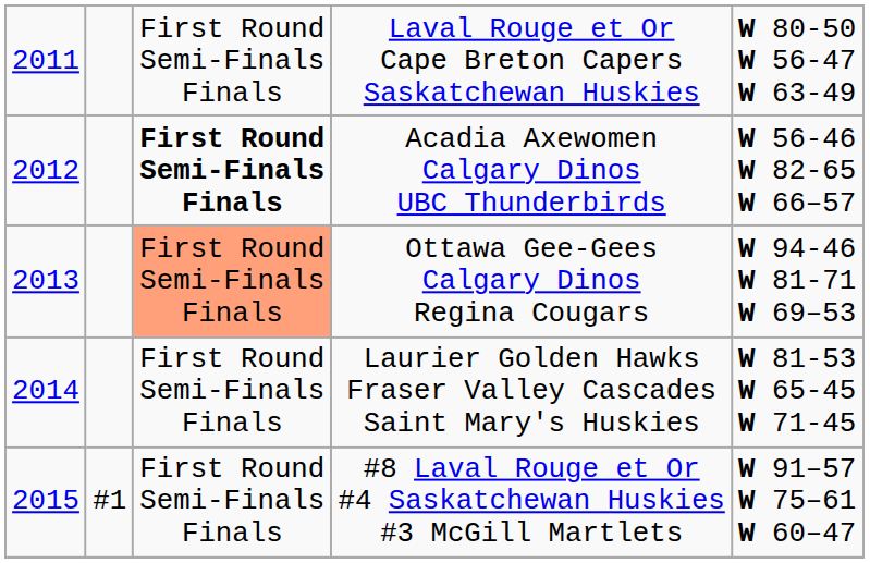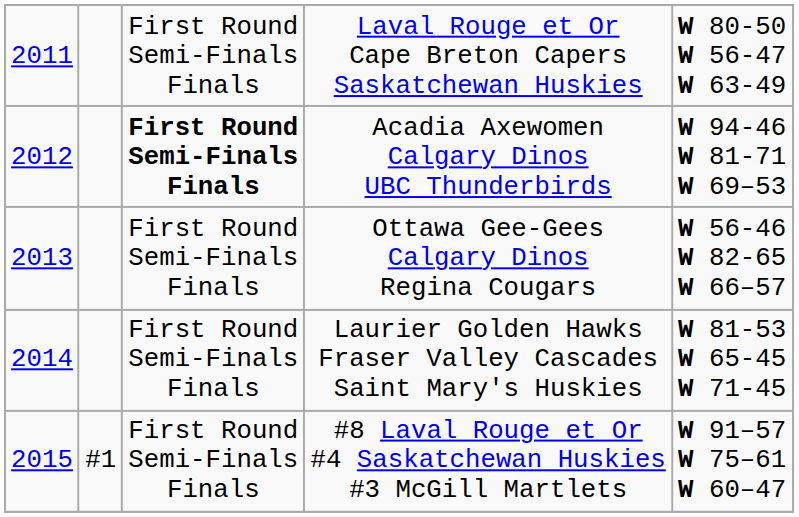 <table class="wikitable" style="text-align:center">
 <tr>
 </tr>
 <tr>
 <td rowspan=1><a href='#'>2011</a></td>
 <td></td>
 <td>First Round<br>Semi-Finals<br>Finals</td>
 <td><a href='#'>Laval Rouge et Or</a><br>Cape Breton Capers<br><a href='#'>Saskatchewan Huskies</a></td>
 <td><strong>W</strong> 80-50<br><strong>W</strong> 56-47<br><strong>W</strong> 63-49</td>
 </tr>
 <tr style="text-align:center;">
 <td rowspan=1><a href='#'>2012</a></td>
 <td></td>
 <td><strong>First Round<br>Semi-Finals<br>Finals</strong></td>
 <td>Acadia Axewomen<br><a href='#'>Calgary Dinos</a><br><a href='#'>UBC Thunderbirds</a></td>
-<td><strong>W</strong> 56-46<br><strong>W</strong> 82-65<br><strong>W</strong> 66–57</td>
+<td><strong>W</strong> 94-46<br><strong>W</strong> 81-71<br><strong>W</strong> 69–53</td>
 </tr>
 <tr style="text-align:center;">
 <td rowspan=1><a href='#'>2013</a></td>
 <td></td>
-<td style="background: lightsalmon;">First Round<br>Semi-Finals<br>Finals</td>
+<td>First Round<br>Semi-Finals<br>Finals</td>
 <td>Ottawa Gee-Gees<br><a href='#'>Calgary Dinos</a><br>Regina Cougars</td>
-<td><strong>W</strong> 94-46<br><strong>W</strong> 81-71<br><strong>W</strong> 69–53</td>
+<td><strong>W</strong> 56-46<br><strong>W</strong> 82-65<br><strong>W</strong> 66–57</td>
 </tr>
 <tr style="text-align:center;">
 <td rowspan=1><a href='#'>2014</a></td>
 <td></td>
 <td>First Round<br>Semi-Finals<br>Finals</td>
 <td>Laurier Golden Hawks<br>Fraser Valley Cascades<br>Saint Mary's Huskies</td>
 <td><strong>W</strong> 81-53<br><strong>W</strong> 65-45<br><strong>W</strong> 71-45</td>
 </tr>
 <tr style="text-align:center;">
 <td rowspan=1><a href='#'>2015</a></td>
 <td>#1</td>
 <td>First Round<br>Semi-Finals<br>Finals</td>
 <td>#8 <a href='#'>Laval Rouge et Or</a><br>#4 <a href='#'>Saskatchewan Huskies</a><br>#3 McGill Martlets</td>
 <td><strong>W</strong> 91–57<br><strong>W</strong> 75–61<br><strong>W</strong> 60–47</td>
 </tr>
 <tr style="text-align:center;">
 </tr>
 </table>
